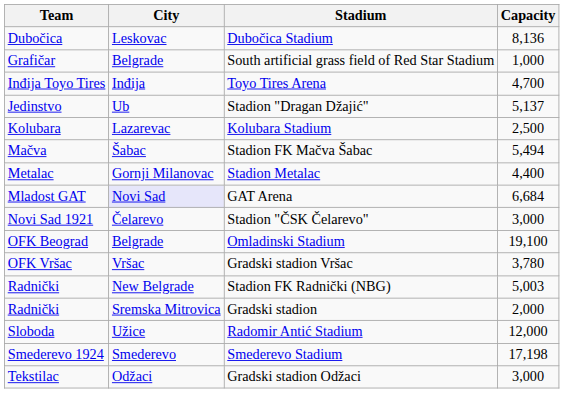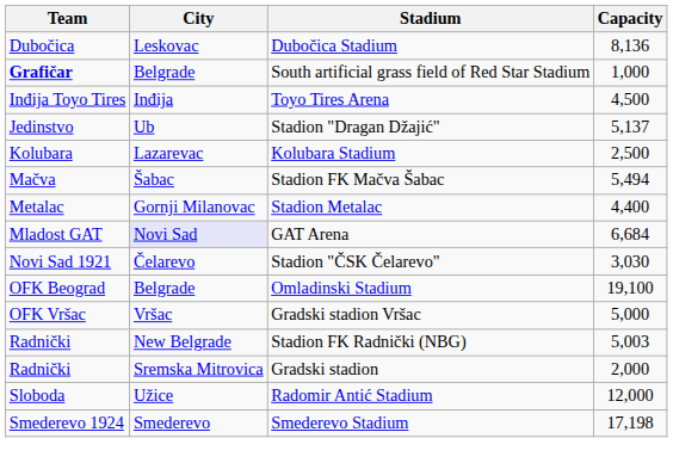 <table class="wikitable sortable">
 <tr>
 <th>Team</th>
 <th>City</th>
 <th>Stadium</th>
 <th>Capacity</th>
 </tr>
 <tr>
 <td><a href='#'>Dubočica</a></td>
 <td><a href='#'>Leskovac</a></td>
 <td><a href='#'>Dubočica Stadium</a></td>
 <td style="text-align:center">8,136</td>
 </tr>
 <tr>
-<td><a href='#'>Grafičar</a></td>
+<td><strong><a href='#'>Grafičar</a></strong></td>
 <td><a href='#'>Belgrade</a></td>
 <td>South artificial grass field of Red Star Stadium</td>
 <td style="text-align:center">1,000</td>
 </tr>
 <tr>
 <td><a href='#'>Inđija Toyo Tires</a></td>
 <td><a href='#'>Inđija</a></td>
 <td><a href='#'>Toyo Tires Arena</a></td>
-<td style="text-align:center">4,700</td>
+<td style="text-align:center">4,500</td>
 </tr>
 <tr>
 <td><a href='#'>Jedinstvo</a></td>
 <td><a href='#'>Ub</a></td>
 <td>Stadion "Dragan Džajić"</td>
 <td style="text-align:center">5,137</td>
 </tr>
 <tr>
 <td><a href='#'>Kolubara</a></td>
 <td><a href='#'>Lazarevac</a></td>
 <td><a href='#'>Kolubara Stadium</a></td>
 <td style="text-align:center">2,500</td>
 </tr>
 <tr>
 <td><a href='#'>Mačva</a></td>
 <td><a href='#'>Šabac</a></td>
 <td>Stadion FK Mačva Šabac</td>
 <td style="text-align:center">5,494</td>
 </tr>
 <tr>
 <td><a href='#'>Metalac</a></td>
 <td><a href='#'>Gornji Milanovac</a></td>
 <td><a href='#'>Stadion Metalac</a></td>
 <td style="text-align:center">4,400</td>
 </tr>
 <tr>
 <td><a href='#'>Mladost GAT</a></td>
 <td style="background: lavender;"><a href='#'>Novi Sad</a></td>
 <td>GAT Arena</td>
 <td style="text-align:center">6,684</td>
 </tr>
 <tr>
 <td><a href='#'>Novi Sad 1921</a></td>
 <td><a href='#'>Čelarevo</a></td>
 <td>Stadion "ČSK Čelarevo"</td>
-<td style="text-align:center">3,000</td>
+<td style="text-align:center">3,030</td>
 </tr>
 <tr>
 <td><a href='#'>OFK Beograd</a></td>
 <td><a href='#'>Belgrade</a></td>
 <td><a href='#'>Omladinski Stadium</a></td>
 <td style="text-align:center">19,100</td>
 </tr>
 <tr>
 <td><a href='#'>OFK Vršac</a></td>
 <td><a href='#'>Vršac</a></td>
 <td>Gradski stadion Vršac</td>
-<td style="text-align:center">3,780</td>
+<td style="text-align:center">5,000</td>
 </tr>
 <tr>
 <td><a href='#'>Radnički</a></td>
 <td><a href='#'>New Belgrade</a></td>
 <td>Stadion FK Radnički (NBG)</td>
 <td style="text-align:center">5,003</td>
 </tr>
 <tr>
 <td><a href='#'>Radnički</a></td>
 <td><a href='#'>Sremska Mitrovica</a></td>
 <td>Gradski stadion</td>
 <td style="text-align:center">2,000</td>
 </tr>
 <tr>
 <td><a href='#'>Sloboda</a></td>
 <td><a href='#'>Užice</a></td>
 <td><a href='#'>Radomir Antić Stadium</a></td>
 <td style="text-align:center">12,000</td>
 </tr>
 <tr>
 <td><a href='#'>Smederevo 1924</a></td>
 <td><a href='#'>Smederevo</a></td>
 <td><a href='#'>Smederevo Stadium</a></td>
 <td style="text-align:center">17,198</td>
 </tr>
-<tr>
-<td><a href='#'>Tekstilac</a></td>
-<td><a href='#'>Odžaci</a></td>
-<td>Gradski stadion Odžaci</td>
-<td style="text-align:center">3,000</td>
-</tr>
 </table>
